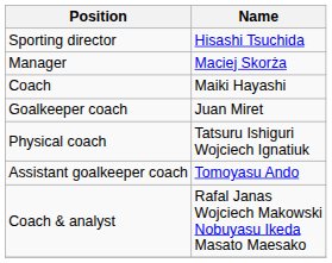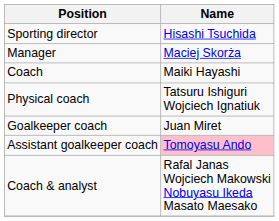 <table class="wikitable">
 <tr>
 <th>Position</th>
 <th>Name</th>
 </tr>
 <tr>
 <td>Sporting director</td>
 <td> <a href='#'>Hisashi Tsuchida</a></td>
 </tr>
 <tr>
 <td>Manager</td>
 <td> <a href='#'>Maciej Skorża</a></td>
 </tr>
 <tr>
 <td>Coach</td>
 <td> Maiki Hayashi</td>
 </tr>
 <tr>
+<td>Physical coach</td>
+<td> Tatsuru Ishiguri <br>  Wojciech Ignatiuk</td>
+</tr>
+<tr>
 <td>Goalkeeper coach</td>
 <td> Juan Miret</td>
 </tr>
 <tr>
-<td>Physical coach</td>
-<td> Tatsuru Ishiguri <br>  Wojciech Ignatiuk</td>
-</tr>
-<tr>
 <td>Assistant goalkeeper coach</td>
-<td> <a href='#'>Tomoyasu Ando</a></td>
+<td style="background: pink;"> <a href='#'>Tomoyasu Ando</a></td>
 </tr>
 <tr>
 <td>Coach & analyst</td>
 <td> Rafal Janas <br>  Wojciech Makowski <br>  <a href='#'>Nobuyasu Ikeda</a> <br>  Masato Maesako</td>
 </tr>
 <tr>
 </tr>
 </table>
